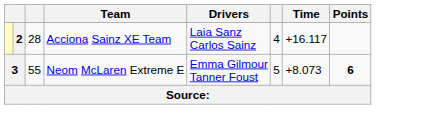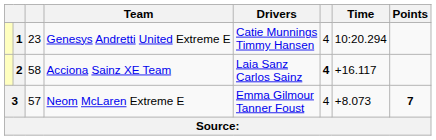 <table class="wikitable" style="font-size: 85%">
 <tr>
 <th scope="col" colspan="2"></th>
 <th scope="col"></th>
 <th scope="col">Team</th>
 <th scope="col">Drivers</th>
 <th scope="col"></th>
 <th scope="col">Time</th>
 <th scope="col">Points</th>
 </tr>
 <tr>
 <td style="background-color:#FFFFBF"> </td>
+<th scope=row>1</th>
+<td align=center>23</td>
+<td> <a href='#'>Genesys</a> <a href='#'>Andretti</a> <a href='#'>United</a> Extreme E</td>
+<td> <a href='#'>Catie Munnings</a><br> <a href='#'>Timmy Hansen</a></td>
+<td>4</td>
+<td>10:20.294</td>
+<td></td>
+</tr>
+<tr>
+<td style="background-color:#FFFFBF"> </td>
 <th scope=row>2</th>
-<td align=center>28</td>
+<td align=center>58</td>
 <td> <a href='#'>Acciona</a>  <a href='#'>Sainz XE Team</a></td>
 <td> <a href='#'>Laia Sanz</a><br> <a href='#'>Carlos Sainz</a></td>
-<td>4</td>
+<td><strong>4</strong></td>
 <td>+16.117</td>
 <td></td>
 </tr>
 <tr>
 <th scope=row colspan=2>3</th>
-<td align=center>55</td>
+<td align=center>57</td>
 <td> <a href='#'>Neom</a> <a href='#'>McLaren</a> Extreme E</td>
 <td> <a href='#'>Emma Gilmour</a><br> <a href='#'>Tanner Foust</a></td>
-<td>5</td>
+<td>4</td>
 <td>+8.073</td>
-<td align=center><strong>6</strong></td>
+<td align=center><strong>7</strong></td>
 </tr>
 <tr>
 <th colspan="8">Source:</th>
 </tr>
 </table>
